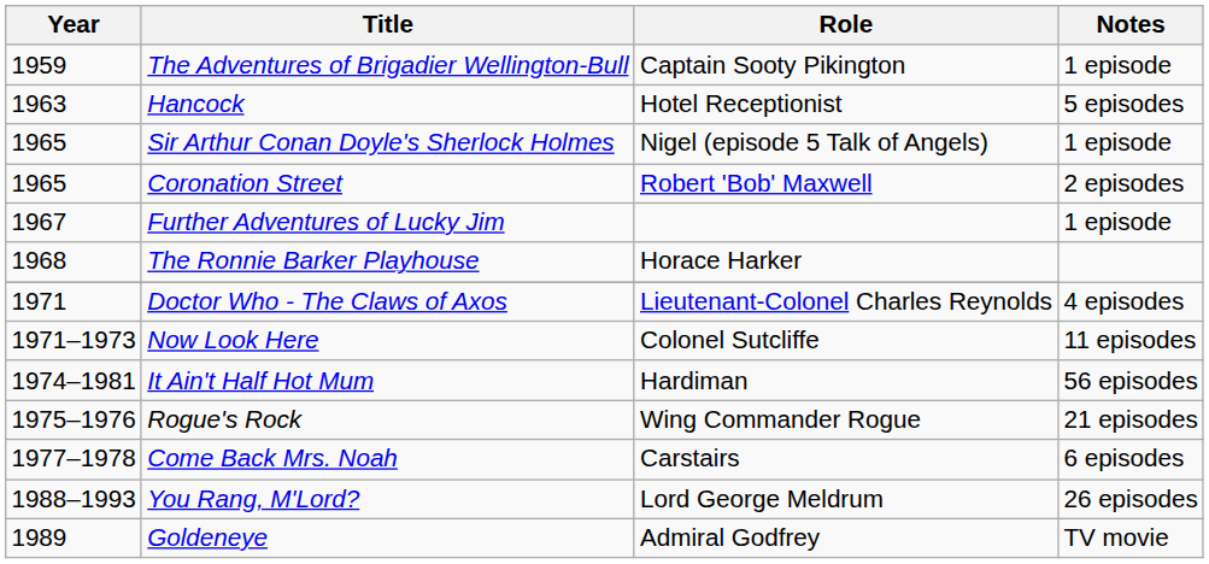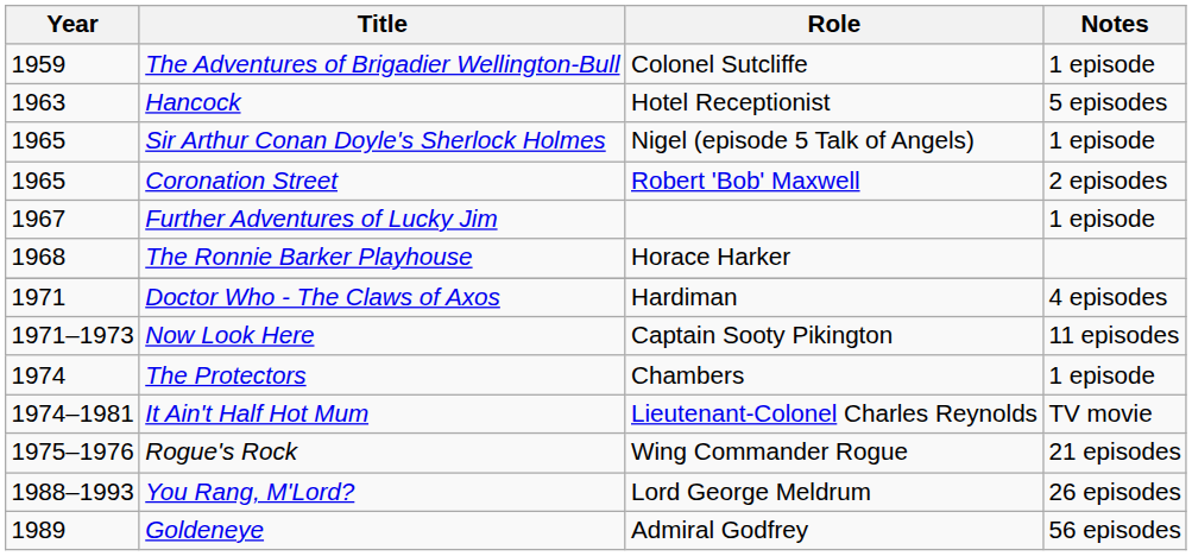 <table class="wikitable">
 <tr>
 <th>Year</th>
 <th>Title</th>
 <th>Role</th>
 <th>Notes</th>
 </tr>
 <tr>
 <td>1959</td>
 <td><em><a href='#'>The Adventures of Brigadier Wellington-Bull</a></em></td>
-<td>Captain Sooty Pikington</td>
+<td>Colonel Sutcliffe</td>
 <td>1 episode</td>
 </tr>
 <tr>
 <td>1963</td>
 <td><em><a href='#'>Hancock</a></em></td>
 <td>Hotel Receptionist</td>
 <td>5 episodes</td>
 </tr>
 <tr>
 <td>1965</td>
 <td><em><a href='#'>Sir Arthur Conan Doyle's Sherlock Holmes</a></em></td>
 <td>Nigel (episode 5 Talk of Angels)</td>
 <td>1 episode</td>
 </tr>
 <tr>
 <td>1965</td>
 <td><em><a href='#'>Coronation Street</a></em></td>
 <td><a href='#'>Robert 'Bob' Maxwell</a></td>
 <td>2 episodes</td>
 </tr>
 <tr>
 <td>1967</td>
 <td><em><a href='#'>Further Adventures of Lucky Jim</a></em></td>
 <td></td>
 <td>1 episode</td>
 </tr>
 <tr>
 <td>1968</td>
 <td><em><a href='#'>The Ronnie Barker Playhouse</a></em></td>
 <td>Horace Harker</td>
 </tr>
 <tr>
 </tr>
 <tr>
 <td>1971</td>
 <td><em><a href='#'>Doctor Who - The Claws of Axos</a></em></td>
-<td><a href='#'>Lieutenant-Colonel</a> Charles Reynolds</td>
+<td>Hardiman</td>
 <td>4 episodes</td>
 </tr>
 <tr>
 <td>1971–1973</td>
 <td><em><a href='#'>Now Look Here</a></em></td>
-<td>Colonel Sutcliffe</td>
+<td>Captain Sooty Pikington</td>
 <td>11 episodes</td>
+</tr>
+<tr>
+<td>1974</td>
+<td><em><a href='#'>The Protectors</a></em></td>
+<td>Chambers</td>
+<td>1 episode</td>
 </tr>
 <tr>
 <td>1974–1981</td>
 <td><em><a href='#'>It Ain't Half Hot Mum</a></em></td>
-<td>Hardiman</td>
-<td>56 episodes</td>
+<td><a href='#'>Lieutenant-Colonel</a> Charles Reynolds</td>
+<td>TV movie</td>
 </tr>
 <tr>
 <td>1975–1976</td>
 <td><em>Rogue's Rock</em></td>
 <td>Wing Commander Rogue</td>
 <td>21 episodes</td>
-</tr>
-<tr>
-<td>1977–1978</td>
-<td><em><a href='#'>Come Back Mrs. Noah</a></em></td>
-<td>Carstairs</td>
-<td>6 episodes</td>
 </tr>
 <tr>
 <td>1988–1993</td>
 <td><em><a href='#'>You Rang, M'Lord?</a></em></td>
 <td>Lord George Meldrum</td>
 <td>26 episodes</td>
 </tr>
 <tr>
 <td>1989</td>
 <td><em><a href='#'>Goldeneye</a></em></td>
 <td>Admiral Godfrey</td>
-<td>TV movie</td>
+<td>56 episodes</td>
 </tr>
 </table>
